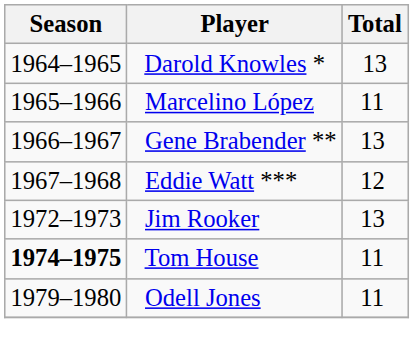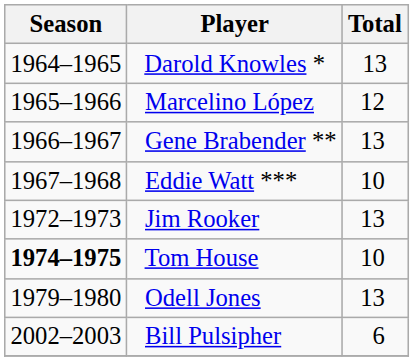 <table class="wikitable">
 <tr>
 <th>Season</th>
 <th>Player</th>
 <th>Total</th>
 </tr>
 <tr align=center>
 <td>1964–1965</td>
 <td><a href='#'>Darold Knowles</a> *</td>
 <td>13</td>
 </tr>
 <tr>
 <td>1965–1966</td>
 <td>  <a href='#'>Marcelino López</a></td>
-<td>  11</td>
+<td>  12</td>
 </tr>
 <tr>
 <td>1966–1967</td>
 <td>  <a href='#'>Gene Brabender</a> **</td>
 <td>  13</td>
 </tr>
 <tr>
 <td>1967–1968</td>
 <td>  <a href='#'>Eddie Watt</a> ***</td>
-<td>  12</td>
+<td>  10</td>
 </tr>
 <tr>
 <td>1972–1973</td>
 <td>  <a href='#'>Jim Rooker</a></td>
 <td>  13</td>
 </tr>
 <tr>
 <td><strong>1974–1975</strong></td>
 <td>  <a href='#'>Tom House</a></td>
-<td>  11</td>
+<td>  10</td>
 </tr>
 <tr>
 <td>1979–1980</td>
 <td>  <a href='#'>Odell Jones</a></td>
-<td>  11</td>
+<td>  13</td>
+</tr>
+<tr>
+<td>2002–2003</td>
+<td>  <a href='#'>Bill Pulsipher</a></td>
+<td>    6</td>
 </tr>
 <tr>
 </tr>
 </table>
